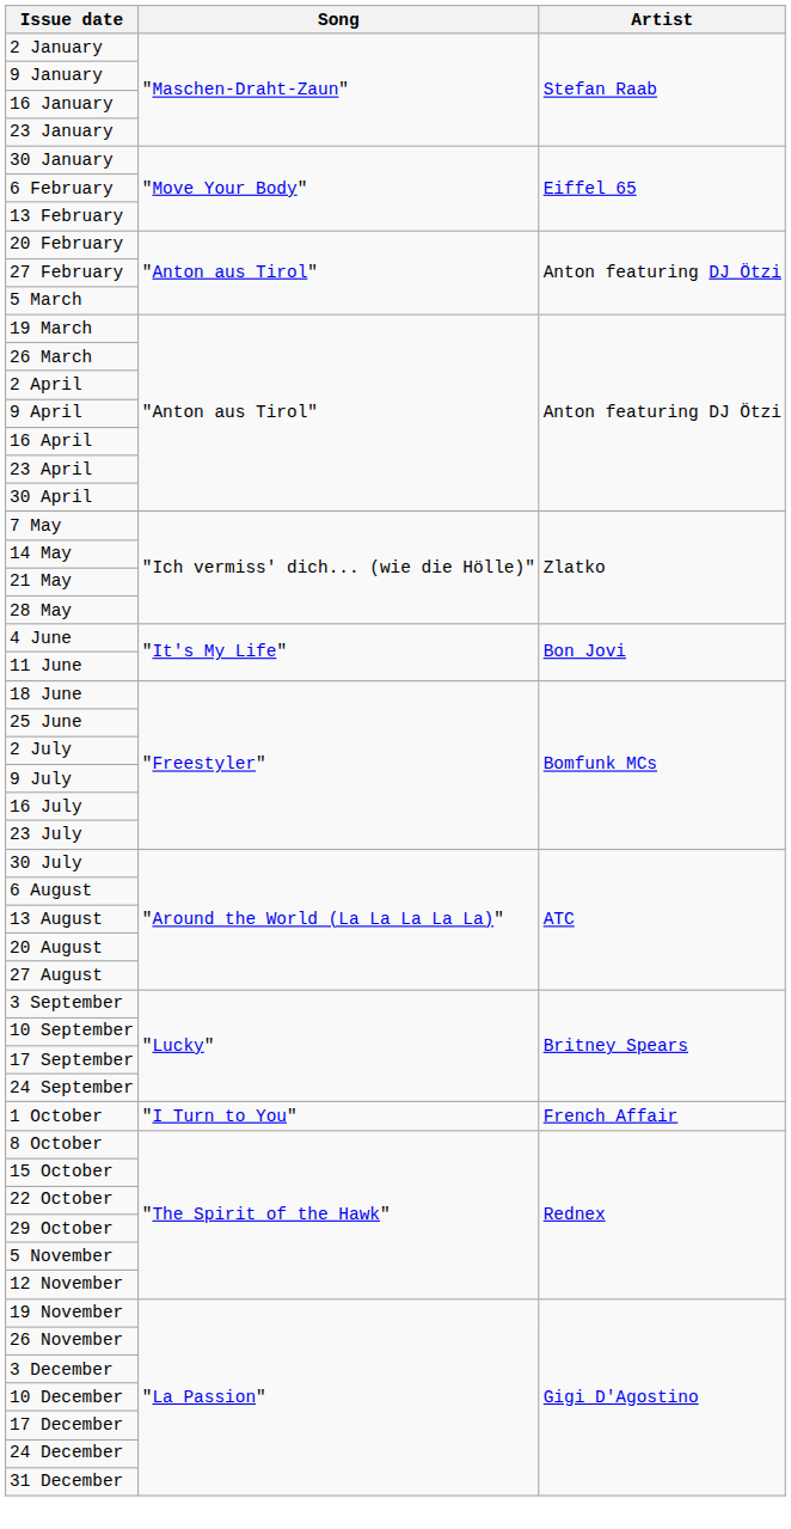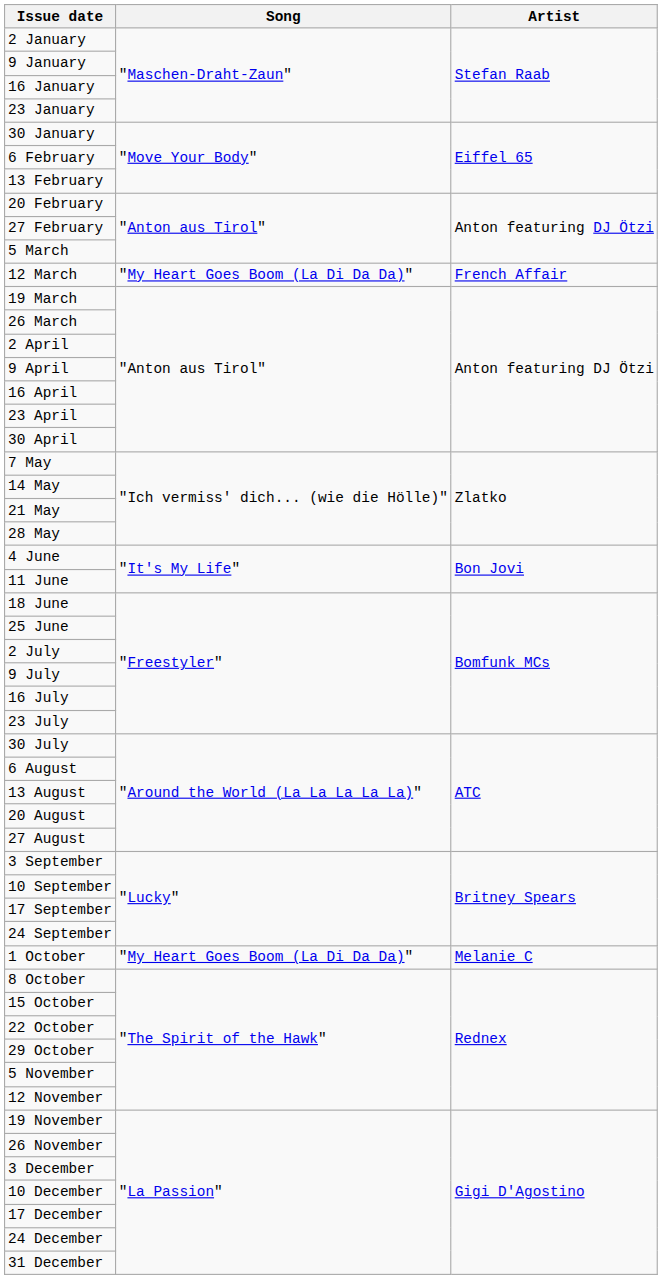 <table class=wikitable>
 <tr>
 <th>Issue date</th>
 <th>Song</th>
 <th>Artist</th>
 </tr>
 <tr>
 <td>2 January</td>
 <td rowspan=4>"<a href='#'>Maschen-Draht-Zaun</a>"</td>
 <td rowspan=4><a href='#'>Stefan Raab</a></td>
 </tr>
 <tr>
 <td>9 January</td>
 </tr>
 <tr>
 <td>16 January</td>
 </tr>
 <tr>
 <td>23 January</td>
 </tr>
 <tr>
 <td>30 January</td>
 <td rowspan=3>"<a href='#'>Move Your Body</a>"</td>
 <td rowspan=3><a href='#'>Eiffel 65</a></td>
 </tr>
 <tr>
 <td>6 February</td>
 </tr>
 <tr>
 <td>13 February</td>
 </tr>
 <tr>
 <td>20 February</td>
 <td rowspan=3>"<a href='#'>Anton aus Tirol</a>"</td>
 <td rowspan=3>Anton featuring <a href='#'>DJ Ötzi</a></td>
 </tr>
 <tr>
 <td>27 February</td>
 </tr>
 <tr>
 <td>5 March</td>
+</tr>
+<tr>
+<td>12 March</td>
+<td>"<a href='#'>My Heart Goes Boom (La Di Da Da)</a>"</td>
+<td><a href='#'>French Affair</a></td>
 </tr>
 <tr>
 <td>19 March</td>
 <td rowspan=7>"Anton aus Tirol"</td>
 <td rowspan=7>Anton featuring DJ Ötzi</td>
 </tr>
 <tr>
 <td>26 March</td>
 </tr>
 <tr>
 <td>2 April</td>
 </tr>
 <tr>
 <td>9 April</td>
 </tr>
 <tr>
 <td>16 April</td>
 </tr>
 <tr>
 <td>23 April</td>
 </tr>
 <tr>
 <td>30 April</td>
 </tr>
 <tr>
 <td>7 May</td>
 <td rowspan=4>"Ich vermiss' dich... (wie die Hölle)"</td>
 <td rowspan=4>Zlatko</td>
 </tr>
 <tr>
 <td>14 May</td>
 </tr>
 <tr>
 <td>21 May</td>
 </tr>
 <tr>
 <td>28 May</td>
 </tr>
 <tr>
 <td>4 June</td>
 <td rowspan=2>"<a href='#'>It's My Life</a>"</td>
 <td rowspan=2><a href='#'>Bon Jovi</a></td>
 </tr>
 <tr>
 <td>11 June</td>
 </tr>
 <tr>
 <td>18 June</td>
 <td rowspan=6>"<a href='#'>Freestyler</a>"</td>
 <td rowspan=6><a href='#'>Bomfunk MCs</a></td>
 </tr>
 <tr>
 <td>25 June</td>
 </tr>
 <tr>
 <td>2 July</td>
 </tr>
 <tr>
 <td>9 July</td>
 </tr>
 <tr>
 <td>16 July</td>
 </tr>
 <tr>
 <td>23 July</td>
 </tr>
 <tr>
 <td>30 July</td>
 <td rowspan=5>"<a href='#'>Around the World (La La La La La)</a>"</td>
 <td rowspan=5><a href='#'>ATC</a></td>
 </tr>
 <tr>
 <td>6 August</td>
 </tr>
 <tr>
 <td>13 August</td>
 </tr>
 <tr>
 <td>20 August</td>
 </tr>
 <tr>
 <td>27 August</td>
 </tr>
 <tr>
 <td>3 September</td>
 <td rowspan=4>"<a href='#'>Lucky</a>"</td>
 <td rowspan=4><a href='#'>Britney Spears</a></td>
 </tr>
 <tr>
 <td>10 September</td>
 </tr>
 <tr>
 <td>17 September</td>
 </tr>
 <tr>
 <td>24 September</td>
 </tr>
 <tr>
 <td>1 October</td>
-<td>"<a href='#'>I Turn to You</a>"</td>
-<td><a href='#'>French Affair</a></td>
+<td>"<a href='#'>My Heart Goes Boom (La Di Da Da)</a>"</td>
+<td><a href='#'>Melanie C</a></td>
 </tr>
 <tr>
 <td>8 October</td>
 <td rowspan=6>"<a href='#'>The Spirit of the Hawk</a>"</td>
 <td rowspan=6><a href='#'>Rednex</a></td>
 </tr>
 <tr>
 <td>15 October</td>
 </tr>
 <tr>
 <td>22 October</td>
 </tr>
 <tr>
 <td>29 October</td>
 </tr>
 <tr>
 <td>5 November</td>
 </tr>
 <tr>
 <td>12 November</td>
 </tr>
 <tr>
 <td>19 November</td>
 <td rowspan=7>"<a href='#'>La Passion</a>"</td>
 <td rowspan=7><a href='#'>Gigi D'Agostino</a></td>
 </tr>
 <tr>
 <td>26 November</td>
 </tr>
 <tr>
 <td>3 December</td>
 </tr>
 <tr>
 <td>10 December</td>
 </tr>
 <tr>
 <td>17 December</td>
 </tr>
 <tr>
 <td>24 December</td>
 </tr>
 <tr>
 <td>31 December</td>
 </tr>
 </table>
